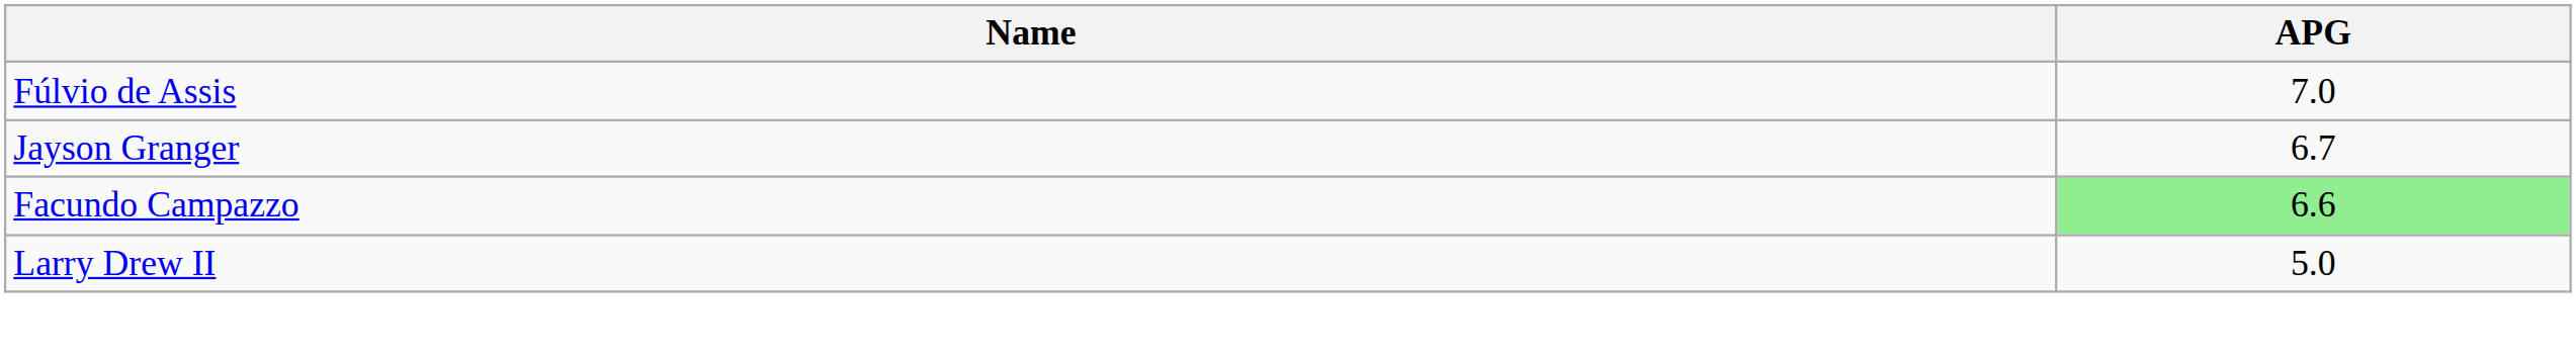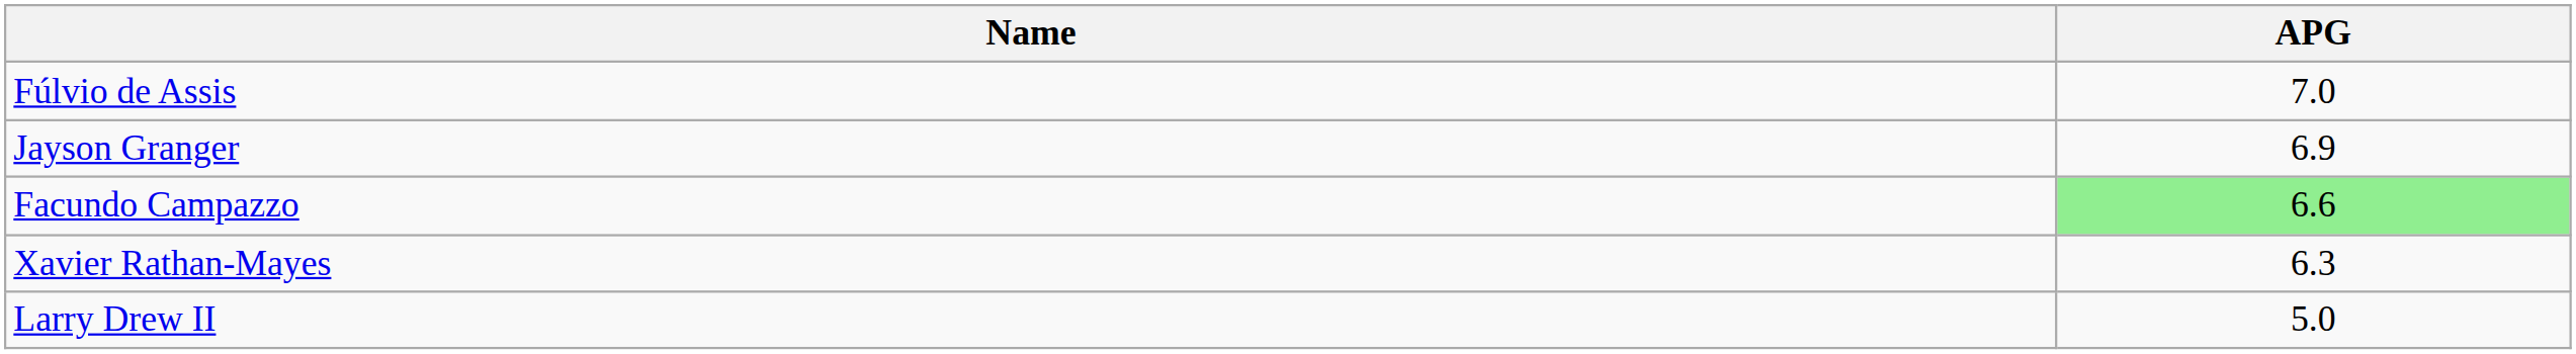 <table class=wikitable width="90%">
 <tr>
 <th width="80%">Name</th>
 <th width="20%">APG</th>
 </tr>
 <tr>
 <td> <a href='#'>Fúlvio de Assis</a></td>
 <td align=center>7.0</td>
 </tr>
 <tr>
 <td> <a href='#'>Jayson Granger</a></td>
-<td align=center>6.7</td>
+<td align=center>6.9</td>
 </tr>
 <tr>
 <td> <a href='#'>Facundo Campazzo</a></td>
 <td align=center style="background: lightgreen;">6.6</td>
 </tr>
 <tr>
+<td> <a href='#'>Xavier Rathan-Mayes</a></td>
+<td align=center>6.3</td>
+</tr>
+<tr>
 <td> <a href='#'>Larry Drew II</a></td>
 <td align=center>5.0</td>
 </tr>
 </table>
